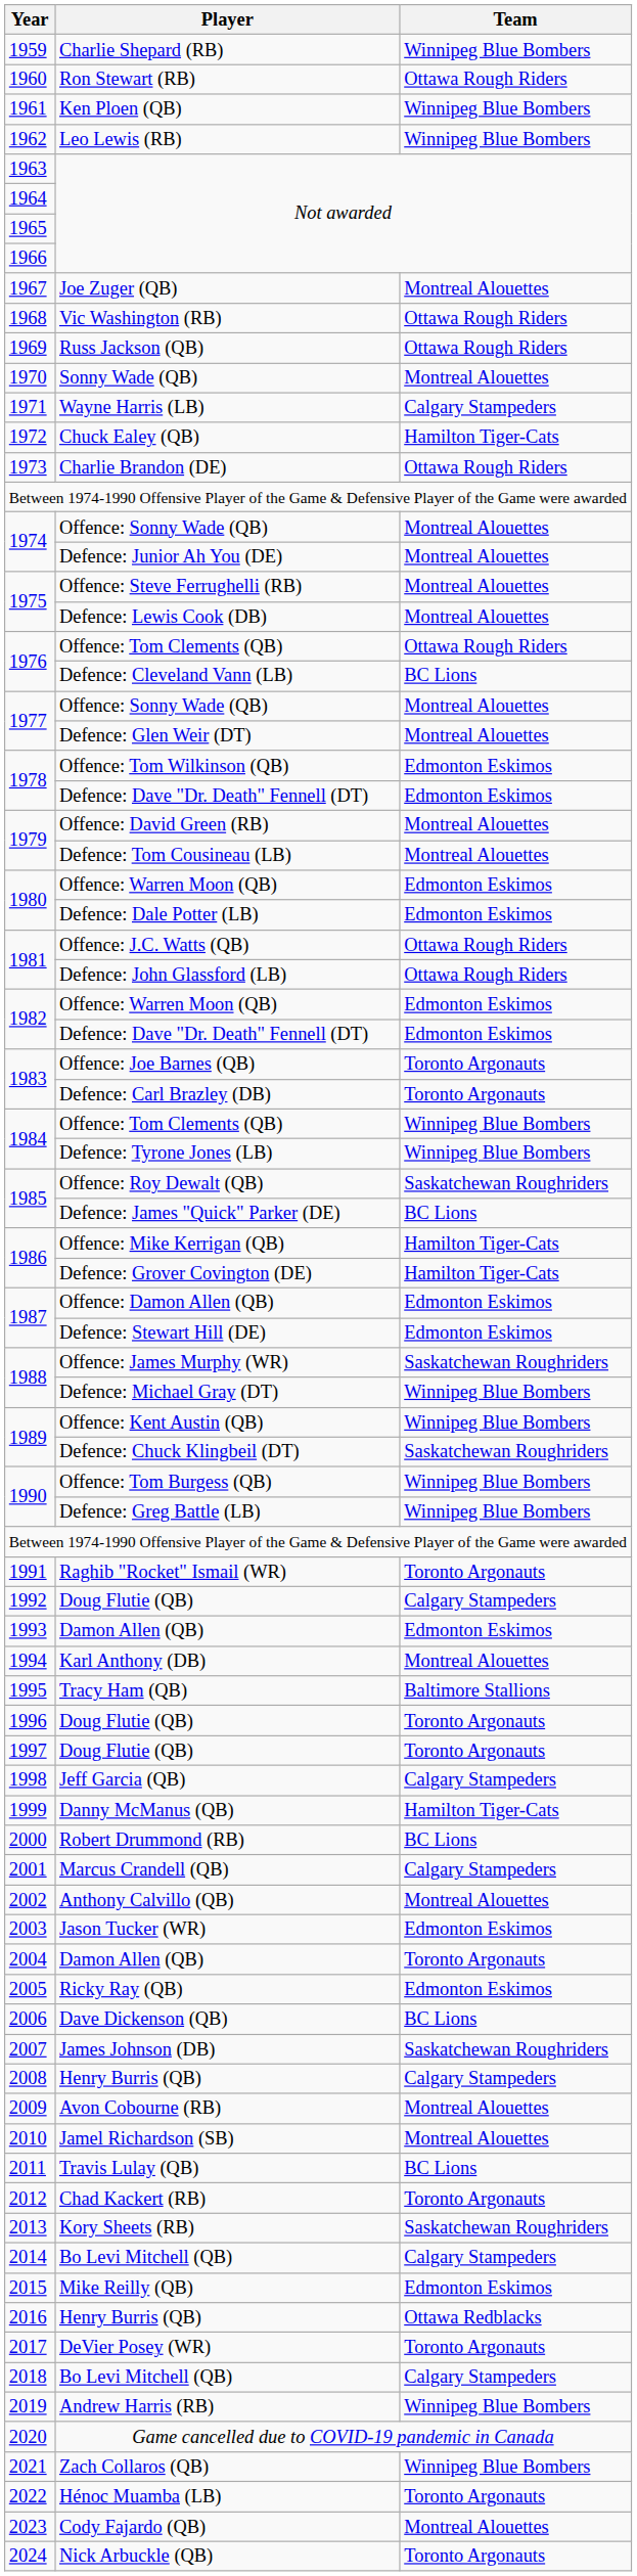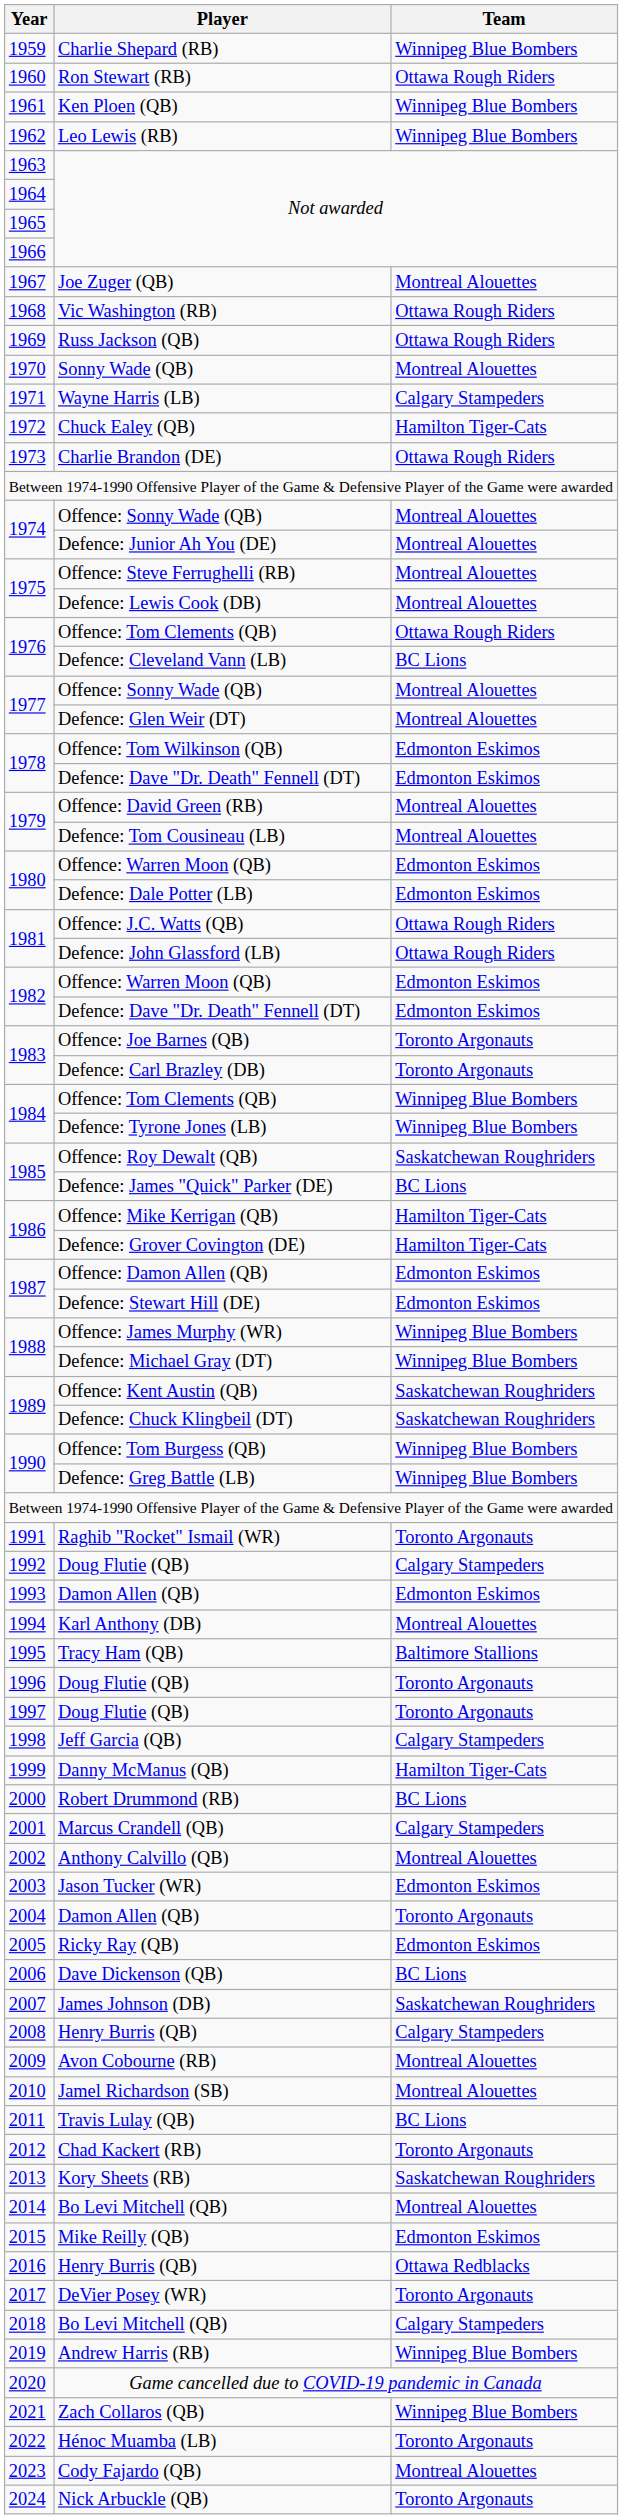 <table class="wikitable sortable">
 <tr>
 <th>Year</th>
 <th>Player</th>
 <th>Team</th>
 </tr>
 <tr>
 <td><a href='#'>1959</a></td>
 <td><a href='#'>Charlie Shepard</a> (RB)</td>
 <td><a href='#'>Winnipeg Blue Bombers</a></td>
 </tr>
 <tr>
 <td><a href='#'>1960</a></td>
 <td><a href='#'>Ron Stewart</a> (RB)</td>
 <td><a href='#'>Ottawa Rough Riders</a></td>
 </tr>
 <tr>
 <td><a href='#'>1961</a></td>
 <td><a href='#'>Ken Ploen</a> (QB)</td>
 <td><a href='#'>Winnipeg Blue Bombers</a></td>
 </tr>
 <tr>
 <td><a href='#'>1962</a></td>
 <td><a href='#'>Leo Lewis</a> (RB)</td>
 <td><a href='#'>Winnipeg Blue Bombers</a></td>
 </tr>
 <tr>
 <td><a href='#'>1963</a></td>
 <td colspan=2 rowspan="4" align=center><em>Not awarded</em></td>
 </tr>
 <tr>
 <td><a href='#'>1964</a></td>
 </tr>
 <tr>
 <td><a href='#'>1965</a></td>
 </tr>
 <tr>
 <td><a href='#'>1966</a></td>
 </tr>
 <tr>
 <td><a href='#'>1967</a></td>
 <td><a href='#'>Joe Zuger</a> (QB)</td>
 <td><a href='#'>Montreal Alouettes</a></td>
 </tr>
 <tr>
 <td><a href='#'>1968</a></td>
 <td><a href='#'>Vic Washington</a> (RB)</td>
 <td><a href='#'>Ottawa Rough Riders</a></td>
 </tr>
 <tr>
 <td><a href='#'>1969</a></td>
 <td><a href='#'>Russ Jackson</a> (QB)</td>
 <td><a href='#'>Ottawa Rough Riders</a></td>
 </tr>
 <tr>
 <td><a href='#'>1970</a></td>
 <td><a href='#'>Sonny Wade</a> (QB)</td>
 <td><a href='#'>Montreal Alouettes</a></td>
 </tr>
 <tr>
 <td><a href='#'>1971</a></td>
 <td><a href='#'>Wayne Harris</a> (LB)</td>
 <td><a href='#'>Calgary Stampeders</a></td>
 </tr>
 <tr>
 <td><a href='#'>1972</a></td>
 <td><a href='#'>Chuck Ealey</a> (QB)</td>
 <td><a href='#'>Hamilton Tiger-Cats</a></td>
 </tr>
 <tr>
 <td><a href='#'>1973</a></td>
 <td><a href='#'>Charlie Brandon</a> (DE)</td>
 <td><a href='#'>Ottawa Rough Riders</a></td>
 </tr>
 <tr>
 <td colspan=3><small>Between 1974-1990 Offensive Player of the Game & Defensive Player of the Game were awarded</small></td>
 </tr>
 <tr>
 <td rowspan=2><a href='#'>1974</a></td>
 <td>Offence: <a href='#'>Sonny Wade</a> (QB)</td>
 <td><a href='#'>Montreal Alouettes</a></td>
 </tr>
 <tr>
 <td>Defence: <a href='#'>Junior Ah You</a> (DE)</td>
 <td><a href='#'>Montreal Alouettes</a></td>
 </tr>
 <tr>
 <td rowspan=2><a href='#'>1975</a></td>
 <td>Offence: <a href='#'>Steve Ferrughelli</a> (RB)</td>
 <td><a href='#'>Montreal Alouettes</a></td>
 </tr>
 <tr>
 <td>Defence: <a href='#'>Lewis Cook</a> (DB)</td>
 <td><a href='#'>Montreal Alouettes</a></td>
 </tr>
 <tr>
 <td rowspan=2><a href='#'>1976</a></td>
 <td>Offence: <a href='#'>Tom Clements</a> (QB)</td>
 <td><a href='#'>Ottawa Rough Riders</a></td>
 </tr>
 <tr>
 <td>Defence: <a href='#'>Cleveland Vann</a> (LB)</td>
 <td><a href='#'>BC Lions</a></td>
 </tr>
 <tr>
 <td rowspan=2><a href='#'>1977</a></td>
 <td>Offence: <a href='#'>Sonny Wade</a> (QB)</td>
 <td><a href='#'>Montreal Alouettes</a></td>
 </tr>
 <tr>
 <td>Defence: <a href='#'>Glen Weir</a> (DT)</td>
 <td><a href='#'>Montreal Alouettes</a></td>
 </tr>
 <tr>
 <td rowspan=2><a href='#'>1978</a></td>
 <td>Offence: <a href='#'>Tom Wilkinson</a> (QB)</td>
 <td><a href='#'>Edmonton Eskimos</a></td>
 </tr>
 <tr>
 <td>Defence: <a href='#'>Dave "Dr. Death" Fennell</a> (DT)</td>
 <td><a href='#'>Edmonton Eskimos</a></td>
 </tr>
 <tr>
 <td rowspan=2><a href='#'>1979</a></td>
 <td>Offence: <a href='#'>David Green</a> (RB)</td>
 <td><a href='#'>Montreal Alouettes</a> </td>
 </tr>
 <tr>
 <td>Defence: <a href='#'>Tom Cousineau</a> (LB)</td>
 <td><a href='#'>Montreal Alouettes</a></td>
 </tr>
 <tr>
 <td rowspan=2><a href='#'>1980</a></td>
 <td>Offence: <a href='#'>Warren Moon</a> (QB)</td>
 <td><a href='#'>Edmonton Eskimos</a></td>
 </tr>
 <tr>
 <td>Defence: <a href='#'>Dale Potter</a> (LB)</td>
 <td><a href='#'>Edmonton Eskimos</a></td>
 </tr>
 <tr>
 <td rowspan=2><a href='#'>1981</a></td>
 <td>Offence: <a href='#'>J.C. Watts</a> (QB)</td>
 <td><a href='#'>Ottawa Rough Riders</a></td>
 </tr>
 <tr>
 <td>Defence: <a href='#'>John Glassford</a> (LB)</td>
 <td><a href='#'>Ottawa Rough Riders</a></td>
 </tr>
 <tr>
 <td rowspan=2><a href='#'>1982</a></td>
 <td>Offence: <a href='#'>Warren Moon</a> (QB)</td>
 <td><a href='#'>Edmonton Eskimos</a></td>
 </tr>
 <tr>
 <td>Defence: <a href='#'>Dave "Dr. Death" Fennell</a> (DT)</td>
 <td><a href='#'>Edmonton Eskimos</a></td>
 </tr>
 <tr>
 <td rowspan=2><a href='#'>1983</a></td>
 <td>Offence: <a href='#'>Joe Barnes</a> (QB)</td>
 <td><a href='#'>Toronto Argonauts</a></td>
 </tr>
 <tr>
 <td>Defence: <a href='#'>Carl Brazley</a> (DB)</td>
 <td><a href='#'>Toronto Argonauts</a></td>
 </tr>
 <tr>
 <td rowspan=2><a href='#'>1984</a></td>
 <td>Offence: <a href='#'>Tom Clements</a> (QB)</td>
 <td><a href='#'>Winnipeg Blue Bombers</a></td>
 </tr>
 <tr>
 <td>Defence: <a href='#'>Tyrone Jones</a> (LB)</td>
 <td><a href='#'>Winnipeg Blue Bombers</a></td>
 </tr>
 <tr>
 <td rowspan=2><a href='#'>1985</a></td>
 <td>Offence: <a href='#'>Roy Dewalt</a> (QB)</td>
 <td><a href='#'>Saskatchewan Roughriders</a></td>
 </tr>
 <tr>
 <td>Defence: <a href='#'>James "Quick" Parker</a> (DE)</td>
 <td><a href='#'>BC Lions</a></td>
 </tr>
 <tr>
 <td rowspan=2><a href='#'>1986</a></td>
 <td>Offence: <a href='#'>Mike Kerrigan</a> (QB)</td>
 <td><a href='#'>Hamilton Tiger-Cats</a></td>
 </tr>
 <tr>
 <td>Defence: <a href='#'>Grover Covington</a> (DE)</td>
 <td><a href='#'>Hamilton Tiger-Cats</a></td>
 </tr>
 <tr>
 <td rowspan=2><a href='#'>1987</a></td>
 <td>Offence: <a href='#'>Damon Allen</a> (QB)</td>
 <td><a href='#'>Edmonton Eskimos</a></td>
 </tr>
 <tr>
 <td>Defence: <a href='#'>Stewart Hill</a> (DE)</td>
 <td><a href='#'>Edmonton Eskimos</a></td>
 </tr>
 <tr>
 <td rowspan=2><a href='#'>1988</a></td>
 <td>Offence: <a href='#'>James Murphy</a> (WR)</td>
-<td><a href='#'>Saskatchewan Roughriders</a></td>
+<td><a href='#'>Winnipeg Blue Bombers</a></td>
 </tr>
 <tr>
 <td>Defence: <a href='#'>Michael Gray</a> (DT)</td>
 <td><a href='#'>Winnipeg Blue Bombers</a></td>
 </tr>
 <tr>
 <td rowspan=2><a href='#'>1989</a></td>
 <td>Offence: <a href='#'>Kent Austin</a> (QB)</td>
-<td><a href='#'>Winnipeg Blue Bombers</a></td>
+<td><a href='#'>Saskatchewan Roughriders</a></td>
 </tr>
 <tr>
 <td>Defence: <a href='#'>Chuck Klingbeil</a> (DT)</td>
 <td><a href='#'>Saskatchewan Roughriders</a></td>
 </tr>
 <tr>
 <td rowspan=2><a href='#'>1990</a></td>
 <td>Offence: <a href='#'>Tom Burgess</a> (QB)</td>
 <td><a href='#'>Winnipeg Blue Bombers</a></td>
 </tr>
 <tr>
 <td>Defence: <a href='#'>Greg Battle</a> (LB)</td>
 <td><a href='#'>Winnipeg Blue Bombers</a></td>
 </tr>
 <tr>
 <td colspan=3><small>Between 1974-1990 Offensive Player of the Game & Defensive Player of the Game were awarded</small></td>
 </tr>
 <tr>
 <td><a href='#'>1991</a></td>
 <td><a href='#'>Raghib "Rocket" Ismail</a> (WR)</td>
 <td><a href='#'>Toronto Argonauts</a></td>
 </tr>
 <tr>
 <td><a href='#'>1992</a></td>
 <td><a href='#'>Doug Flutie</a> (QB)</td>
 <td><a href='#'>Calgary Stampeders</a></td>
 </tr>
 <tr>
 <td><a href='#'>1993</a></td>
 <td><a href='#'>Damon Allen</a> (QB)</td>
 <td><a href='#'>Edmonton Eskimos</a></td>
 </tr>
 <tr>
 <td><a href='#'>1994</a></td>
 <td><a href='#'>Karl Anthony</a> (DB)</td>
 <td><a href='#'>Montreal Alouettes</a></td>
 </tr>
 <tr>
 <td><a href='#'>1995</a></td>
 <td><a href='#'>Tracy Ham</a> (QB)</td>
 <td><a href='#'>Baltimore Stallions</a></td>
 </tr>
 <tr>
 <td><a href='#'>1996</a></td>
 <td><a href='#'>Doug Flutie</a> (QB)</td>
 <td><a href='#'>Toronto Argonauts</a></td>
 </tr>
 <tr>
 <td><a href='#'>1997</a></td>
 <td><a href='#'>Doug Flutie</a> (QB)</td>
 <td><a href='#'>Toronto Argonauts</a></td>
 </tr>
 <tr>
 <td><a href='#'>1998</a></td>
 <td><a href='#'>Jeff Garcia</a> (QB)</td>
 <td><a href='#'>Calgary Stampeders</a></td>
 </tr>
 <tr>
 <td><a href='#'>1999</a></td>
 <td><a href='#'>Danny McManus</a> (QB)</td>
 <td><a href='#'>Hamilton Tiger-Cats</a></td>
 </tr>
 <tr>
 <td><a href='#'>2000</a></td>
 <td><a href='#'>Robert Drummond</a> (RB)</td>
 <td><a href='#'>BC Lions</a></td>
 </tr>
 <tr>
 <td><a href='#'>2001</a></td>
 <td><a href='#'>Marcus Crandell</a> (QB)</td>
 <td><a href='#'>Calgary Stampeders</a></td>
 </tr>
 <tr>
 <td><a href='#'>2002</a></td>
 <td><a href='#'>Anthony Calvillo</a> (QB)</td>
 <td><a href='#'>Montreal Alouettes</a></td>
 </tr>
 <tr>
 <td><a href='#'>2003</a></td>
 <td><a href='#'>Jason Tucker</a> (WR)</td>
 <td><a href='#'>Edmonton Eskimos</a></td>
 </tr>
 <tr>
 <td><a href='#'>2004</a></td>
 <td><a href='#'>Damon Allen</a> (QB)</td>
 <td><a href='#'>Toronto Argonauts</a></td>
 </tr>
 <tr>
 <td><a href='#'>2005</a></td>
 <td><a href='#'>Ricky Ray</a> (QB)</td>
 <td><a href='#'>Edmonton Eskimos</a></td>
 </tr>
 <tr>
 <td><a href='#'>2006</a></td>
 <td><a href='#'>Dave Dickenson</a> (QB)</td>
 <td><a href='#'>BC Lions</a></td>
 </tr>
 <tr>
 <td><a href='#'>2007</a></td>
 <td><a href='#'>James Johnson</a> (DB)</td>
 <td><a href='#'>Saskatchewan Roughriders</a></td>
 </tr>
 <tr>
 <td><a href='#'>2008</a></td>
 <td><a href='#'>Henry Burris</a> (QB)</td>
 <td><a href='#'>Calgary Stampeders</a></td>
 </tr>
 <tr>
 <td><a href='#'>2009</a></td>
 <td><a href='#'>Avon Cobourne</a> (RB)</td>
 <td><a href='#'>Montreal Alouettes</a></td>
 </tr>
 <tr>
 <td><a href='#'>2010</a></td>
 <td><a href='#'>Jamel Richardson</a> (SB)</td>
 <td><a href='#'>Montreal Alouettes</a></td>
 </tr>
 <tr>
 <td><a href='#'>2011</a></td>
 <td><a href='#'>Travis Lulay</a> (QB)</td>
 <td><a href='#'>BC Lions</a></td>
 </tr>
 <tr>
 <td><a href='#'>2012</a></td>
 <td><a href='#'>Chad Kackert</a> (RB)</td>
 <td><a href='#'>Toronto Argonauts</a></td>
 </tr>
 <tr>
 <td><a href='#'>2013</a></td>
 <td><a href='#'>Kory Sheets</a> (RB)</td>
 <td><a href='#'>Saskatchewan Roughriders</a></td>
 </tr>
 <tr>
 <td><a href='#'>2014</a></td>
 <td><a href='#'>Bo Levi Mitchell</a> (QB)</td>
-<td><a href='#'>Calgary Stampeders</a></td>
+<td><a href='#'>Montreal Alouettes</a></td>
 </tr>
 <tr>
 <td><a href='#'>2015</a></td>
 <td><a href='#'>Mike Reilly</a> (QB)</td>
 <td><a href='#'>Edmonton Eskimos</a></td>
 </tr>
 <tr>
 <td><a href='#'>2016</a></td>
 <td><a href='#'>Henry Burris</a> (QB)</td>
 <td><a href='#'>Ottawa Redblacks</a></td>
 </tr>
 <tr>
 <td><a href='#'>2017</a></td>
 <td><a href='#'>DeVier Posey</a> (WR)</td>
 <td><a href='#'>Toronto Argonauts</a></td>
 </tr>
 <tr>
 <td><a href='#'>2018</a></td>
 <td><a href='#'>Bo Levi Mitchell</a> (QB)</td>
 <td><a href='#'>Calgary Stampeders</a></td>
 </tr>
 <tr>
 <td><a href='#'>2019</a></td>
 <td><a href='#'>Andrew Harris</a> (RB)</td>
 <td><a href='#'>Winnipeg Blue Bombers</a></td>
 </tr>
 <tr>
 <td><a href='#'>2020</a></td>
 <td colspan=2 align=center><em>Game cancelled due to <a href='#'>COVID-19 pandemic in Canada</a></em></td>
 </tr>
 <tr>
 <td><a href='#'>2021</a></td>
 <td><a href='#'>Zach Collaros</a> (QB)</td>
 <td><a href='#'>Winnipeg Blue Bombers</a></td>
 </tr>
 <tr>
 <td><a href='#'>2022</a></td>
 <td><a href='#'>Hénoc Muamba</a> (LB)</td>
 <td><a href='#'>Toronto Argonauts</a></td>
 </tr>
 <tr>
 <td><a href='#'>2023</a></td>
 <td><a href='#'>Cody Fajardo</a> (QB)</td>
 <td><a href='#'>Montreal Alouettes</a></td>
 </tr>
 <tr>
 <td><a href='#'>2024</a></td>
 <td><a href='#'>Nick Arbuckle</a> (QB)</td>
 <td><a href='#'>Toronto Argonauts</a></td>
 </tr>
 </table>
